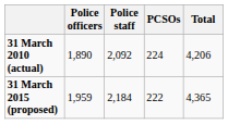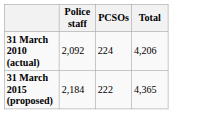 <table class="wikitable" style="text-align:left;">
 <tr style="background:#efefef;">
 <th style="width:80px;"></th>
-<th style="width:50px;">Police officers</th>
 <th style="width:50px;">Police staff</th>
 <th style="width:50px;">PCSOs</th>
 <th style="width:50px;">Total</th>
 </tr>
 <tr>
 <td><strong>31 March 2010 (actual)</strong></td>
-<td>1,890</td>
 <td>2,092</td>
 <td>224</td>
 <td>4,206</td>
 </tr>
 <tr>
 <td><strong>31 March 2015 (proposed)</strong></td>
-<td>1,959</td>
 <td>2,184</td>
 <td>222</td>
 <td>4,365</td>
 </tr>
 </table>
